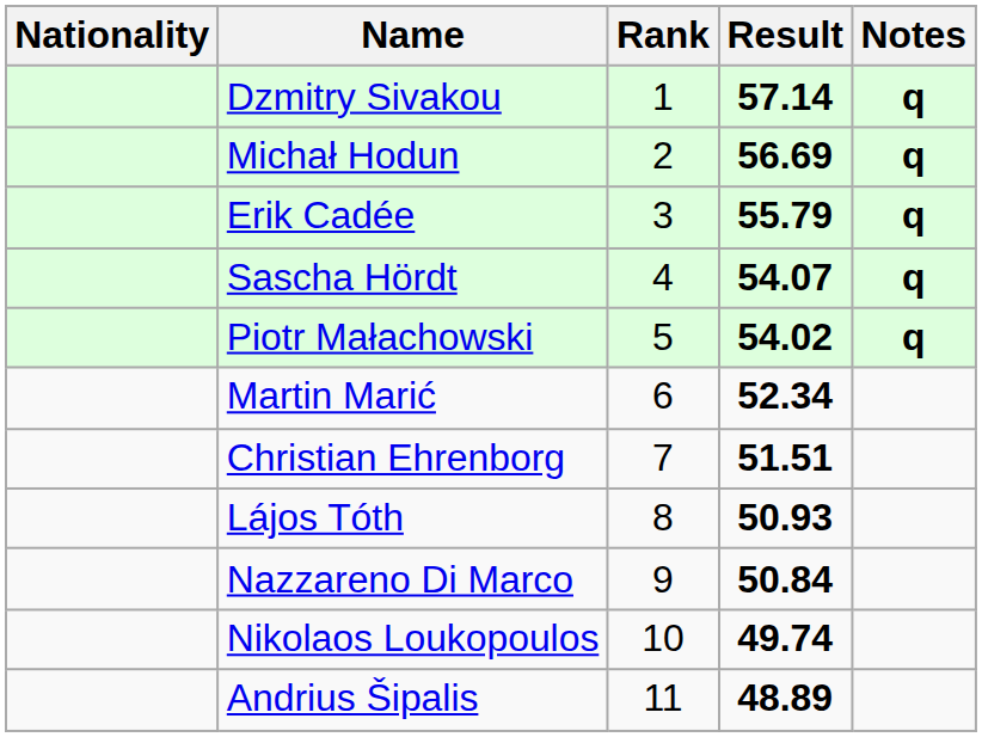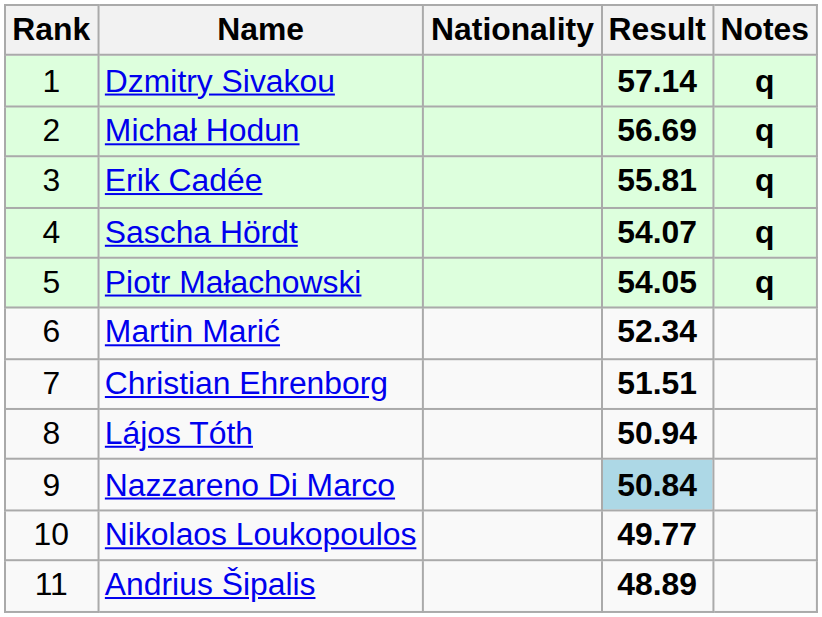 <table class="wikitable sortable" style="text-align:center">
 <tr>
+<th>Rank</th>
+<th>Name</th>
 <th>Nationality</th>
-<th>Name</th>
-<th>Rank</th>
 <th>Result</th>
 <th>Notes</th>
 </tr>
 <tr bgcolor=ddffdd>
+<td>1</td>
+<td align=left><a href='#'>Dzmitry Sivakou</a></td>
 <td align=left></td>
-<td align=left><a href='#'>Dzmitry Sivakou</a></td>
-<td>1</td>
 <td><strong>57.14</strong></td>
 <td><strong>q</strong></td>
 </tr>
 <tr bgcolor=ddffdd>
+<td>2</td>
+<td align=left><a href='#'>Michał Hodun</a></td>
 <td align=left></td>
-<td align=left><a href='#'>Michał Hodun</a></td>
-<td>2</td>
 <td><strong>56.69</strong></td>
 <td><strong>q</strong></td>
 </tr>
 <tr bgcolor=ddffdd>
+<td>3</td>
+<td align=left><a href='#'>Erik Cadée</a></td>
 <td align=left></td>
-<td align=left><a href='#'>Erik Cadée</a></td>
-<td>3</td>
-<td><strong>55.79</strong></td>
+<td><strong>55.81</strong></td>
 <td><strong>q</strong></td>
 </tr>
 <tr bgcolor=ddffdd>
+<td>4</td>
+<td align=left><a href='#'>Sascha Hördt</a></td>
 <td align=left></td>
-<td align=left><a href='#'>Sascha Hördt</a></td>
-<td>4</td>
 <td><strong>54.07</strong></td>
 <td><strong>q</strong></td>
 </tr>
 <tr bgcolor=ddffdd>
+<td>5</td>
+<td align=left><a href='#'>Piotr Małachowski</a></td>
 <td align=left></td>
-<td align=left><a href='#'>Piotr Małachowski</a></td>
-<td>5</td>
-<td><strong>54.02</strong></td>
+<td><strong>54.05</strong></td>
 <td><strong>q</strong></td>
 </tr>
 <tr>
+<td>6</td>
+<td align=left><a href='#'>Martin Marić</a></td>
 <td align=left></td>
-<td align=left><a href='#'>Martin Marić</a></td>
-<td>6</td>
 <td><strong>52.34</strong></td>
 <td></td>
 </tr>
 <tr>
+<td>7</td>
+<td align=left><a href='#'>Christian Ehrenborg</a></td>
 <td align=left></td>
-<td align=left><a href='#'>Christian Ehrenborg</a></td>
-<td>7</td>
 <td><strong>51.51</strong></td>
 <td></td>
 </tr>
 <tr>
+<td>8</td>
+<td align=left><a href='#'>Lájos Tóth</a></td>
 <td align=left></td>
-<td align=left><a href='#'>Lájos Tóth</a></td>
-<td>8</td>
-<td><strong>50.93</strong></td>
+<td><strong>50.94</strong></td>
 <td></td>
 </tr>
 <tr>
+<td>9</td>
+<td align=left><a href='#'>Nazzareno Di Marco</a></td>
 <td align=left></td>
-<td align=left><a href='#'>Nazzareno Di Marco</a></td>
-<td>9</td>
-<td><strong>50.84</strong></td>
+<td style="background: lightblue;"><strong>50.84</strong></td>
 <td></td>
 </tr>
 <tr>
+<td>10</td>
+<td align=left><a href='#'>Nikolaos Loukopoulos</a></td>
 <td align=left></td>
-<td align=left><a href='#'>Nikolaos Loukopoulos</a></td>
-<td>10</td>
-<td><strong>49.74</strong></td>
+<td><strong>49.77</strong></td>
 <td></td>
 </tr>
 <tr>
+<td>11</td>
+<td align=left><a href='#'>Andrius Šipalis</a></td>
 <td align=left></td>
-<td align=left><a href='#'>Andrius Šipalis</a></td>
-<td>11</td>
 <td><strong>48.89</strong></td>
 <td></td>
 </tr>
 </table>
